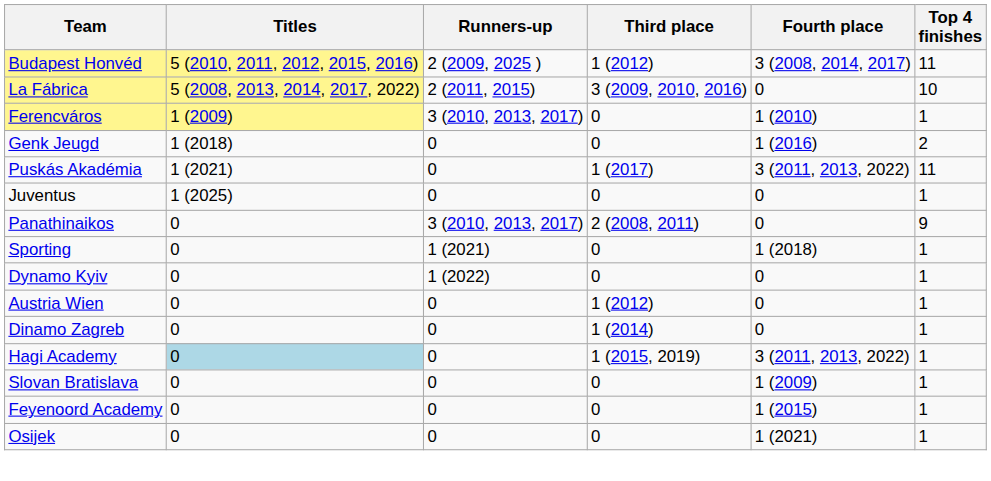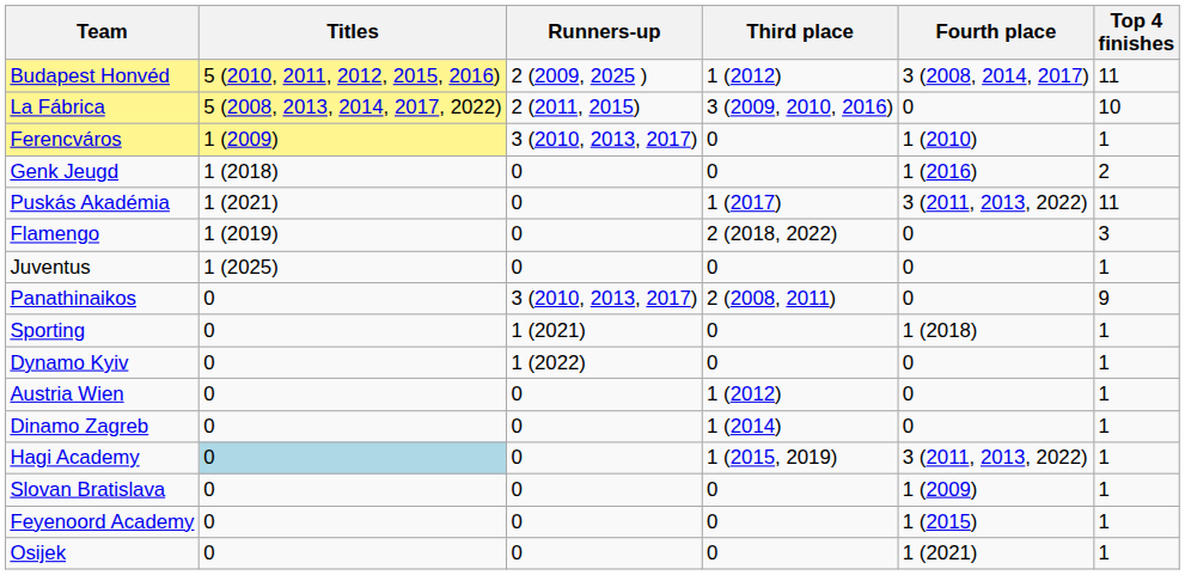 <table class="wikitable sortable">
 <tr>
 <th>Team</th>
 <th>Titles</th>
 <th>Runners-up</th>
 <th>Third place</th>
 <th>Fourth place</th>
 <th>Top 4 <br> finishes</th>
 </tr>
 <tr>
 <td bgcolor=#FFF68F> <a href='#'>Budapest Honvéd</a></td>
 <td bgcolor=#FFF68F>5 (<a href='#'>2010</a>, <a href='#'>2011</a>, <a href='#'>2012</a>, <a href='#'>2015</a>, <a href='#'>2016</a>)</td>
 <td>2 (<a href='#'>2009</a>, <a href='#'>2025</a> )</td>
 <td>1 (<a href='#'>2012</a>)</td>
 <td>3 (<a href='#'>2008</a>, <a href='#'>2014</a>, <a href='#'>2017</a>)</td>
 <td>11</td>
 </tr>
 <tr>
 <td bgcolor=#FFF68F> <a href='#'>La Fábrica</a></td>
 <td bgcolor=#FFF68F>5 (<a href='#'>2008</a>, <a href='#'>2013</a>, <a href='#'>2014</a>, <a href='#'>2017</a>, 2022)</td>
 <td>2 (<a href='#'>2011</a>, <a href='#'>2015</a>)</td>
 <td>3 (<a href='#'>2009</a>, <a href='#'>2010</a>, <a href='#'>2016</a>)</td>
 <td>0</td>
 <td>10</td>
 </tr>
 <tr>
 <td bgcolor=#FFF68F> <a href='#'>Ferencváros</a></td>
 <td bgcolor=#FFF68F>1 (<a href='#'>2009</a>)</td>
 <td>3 (<a href='#'>2010</a>, <a href='#'>2013</a>, <a href='#'>2017</a>)</td>
 <td>0</td>
 <td>1 (<a href='#'>2010</a>)</td>
 <td>1</td>
 </tr>
 <tr>
 <td> <a href='#'>Genk Jeugd</a></td>
 <td>1 (2018)</td>
 <td>0</td>
 <td>0</td>
 <td>1 (<a href='#'>2016</a>)</td>
 <td>2</td>
 </tr>
 <tr>
 <td> <a href='#'>Puskás Akadémia</a></td>
 <td>1 (2021)</td>
 <td>0</td>
 <td>1 (<a href='#'>2017</a>)</td>
 <td>3 (<a href='#'>2011</a>, <a href='#'>2013</a>, 2022)</td>
 <td>11</td>
+</tr>
+<tr>
+<td> <a href='#'>Flamengo</a></td>
+<td>1 (2019)</td>
+<td>0</td>
+<td>2 (2018, 2022)</td>
+<td>0</td>
+<td>3</td>
 </tr>
 <tr>
 <td>Juventus</td>
 <td>1 (2025)</td>
 <td>0</td>
 <td>0</td>
 <td>0</td>
 <td>1</td>
 </tr>
 <tr>
 <td> <a href='#'>Panathinaikos</a></td>
 <td>0</td>
 <td>3 (<a href='#'>2010</a>, <a href='#'>2013</a>, <a href='#'>2017</a>)</td>
 <td>2 (<a href='#'>2008</a>, <a href='#'>2011</a>)</td>
 <td>0</td>
 <td>9</td>
 </tr>
 <tr>
 <td> <a href='#'>Sporting</a></td>
 <td>0</td>
 <td>1 (2021)</td>
 <td>0</td>
 <td>1 (2018)</td>
 <td>1</td>
 </tr>
 <tr>
 <td> <a href='#'>Dynamo Kyiv</a></td>
 <td>0</td>
 <td>1 (2022)</td>
 <td>0</td>
 <td>0</td>
 <td>1</td>
 </tr>
 <tr>
 <td> <a href='#'>Austria Wien</a></td>
 <td>0</td>
 <td>0</td>
 <td>1 (<a href='#'>2012</a>)</td>
 <td>0</td>
 <td>1</td>
 </tr>
 <tr>
 <td> <a href='#'>Dinamo Zagreb</a></td>
 <td>0</td>
 <td>0</td>
 <td>1 (<a href='#'>2014</a>)</td>
 <td>0</td>
 <td>1</td>
 </tr>
 <tr>
 <td> <a href='#'>Hagi Academy</a></td>
 <td style="background: lightblue;">0</td>
 <td>0</td>
 <td>1 (<a href='#'>2015</a>, 2019)</td>
 <td>3 (<a href='#'>2011</a>, <a href='#'>2013</a>, 2022)</td>
 <td>1</td>
 </tr>
 <tr>
 <td> <a href='#'>Slovan Bratislava</a></td>
 <td>0</td>
 <td>0</td>
 <td>0</td>
 <td>1 (<a href='#'>2009</a>)</td>
 <td>1</td>
 </tr>
 <tr>
 <td> <a href='#'>Feyenoord Academy</a></td>
 <td>0</td>
 <td>0</td>
 <td>0</td>
 <td>1 (<a href='#'>2015</a>)</td>
 <td>1</td>
 </tr>
 <tr>
 <td> <a href='#'>Osijek</a></td>
 <td>0</td>
 <td>0</td>
 <td>0</td>
 <td>1 (2021)</td>
 <td>1</td>
 </tr>
 </table>
